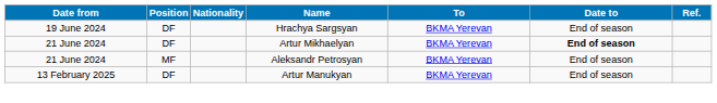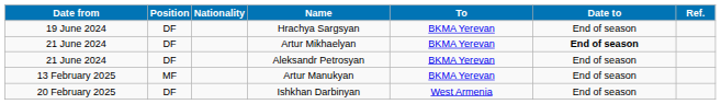 <table class="wikitable" style="text-align:center; font-size:90%; ">
 <tr>
 <th style="background:#0174B5; color:#FFFFFF; width:200px;">Date from</th>
 <th style="background:#0174B5; color:#FFFFFF; width:50px;">Position</th>
 <th style="background:#0174B5; color:#FFFFFF; width:50px;">Nationality</th>
 <th style="background:#0174B5; color:#FFFFFF; width:200px;">Name</th>
 <th style="background:#0174B5; color:#FFFFFF; width:200px;">To</th>
 <th style="background:#0174B5; color:#FFFFFF; width:200px;">Date to</th>
 <th style="background:#0174B5; color:#FFFFFF; width:50px;">Ref.</th>
 </tr>
 <tr>
 <td>19 June 2024</td>
 <td>DF</td>
 <td></td>
 <td>Hrachya Sargsyan</td>
 <td><a href='#'>BKMA Yerevan</a></td>
 <td>End of season</td>
 <td></td>
 </tr>
 <tr>
 <td>21 June 2024</td>
 <td>DF</td>
 <td></td>
 <td>Artur Mikhaelyan</td>
 <td><a href='#'>BKMA Yerevan</a></td>
 <td><strong>End of season</strong></td>
 <td></td>
 </tr>
 <tr>
 <td>21 June 2024</td>
-<td>MF</td>
+<td>DF</td>
 <td></td>
 <td>Aleksandr Petrosyan</td>
 <td><a href='#'>BKMA Yerevan</a></td>
 <td>End of season</td>
 <td></td>
 </tr>
 <tr>
 <td>13 February 2025</td>
-<td>DF</td>
+<td>MF</td>
 <td></td>
 <td>Artur Manukyan</td>
 <td><a href='#'>BKMA Yerevan</a></td>
 <td>End of season</td>
 <td></td>
 </tr>
+<tr>
+<td>20 February 2025</td>
+<td>DF</td>
+<td></td>
+<td>Ishkhan Darbinyan</td>
+<td><a href='#'>West Armenia</a></td>
+<td>End of season</td>
+<td></td>
+</tr>
 </table>
